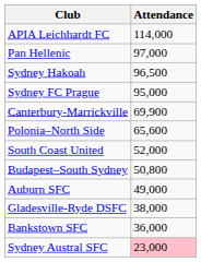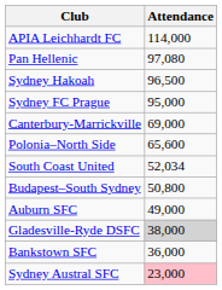 <table class="wikitable col1left col2right">
 <tr>
 <th>Club</th>
 <th>Attendance</th>
 </tr>
 <tr>
 <td><a href='#'>APIA Leichhardt FC</a></td>
 <td>114,000</td>
 </tr>
 <tr>
 <td><a href='#'>Pan Hellenic</a></td>
-<td>97,000</td>
+<td>97,080</td>
 </tr>
 <tr>
 <td><a href='#'>Sydney Hakoah</a></td>
 <td>96,500</td>
 </tr>
 <tr>
 <td><a href='#'>Sydney FC Prague</a></td>
 <td>95,000</td>
 </tr>
 <tr>
 <td><a href='#'>Canterbury-Marrickville</a></td>
-<td>69,900</td>
+<td>69,000</td>
 </tr>
 <tr>
 <td><a href='#'>Polonia–North Side</a></td>
 <td>65,600</td>
 </tr>
 <tr>
 <td><a href='#'>South Coast United</a></td>
-<td>52,000</td>
+<td>52,034</td>
 </tr>
 <tr>
 <td><a href='#'>Budapest–South Sydney</a></td>
 <td>50,800</td>
 </tr>
 <tr>
 <td><a href='#'>Auburn SFC</a></td>
 <td>49,000</td>
 </tr>
 <tr>
 <td><a href='#'>Gladesville-Ryde DSFC</a></td>
-<td>38,000</td>
+<td style="background: lightgrey;">38,000</td>
 </tr>
 <tr>
 <td><a href='#'>Bankstown SFC</a></td>
 <td>36,000</td>
 </tr>
 <tr>
 <td><a href='#'>Sydney Austral SFC</a></td>
 <td style="background: pink;">23,000</td>
 </tr>
 </table>
